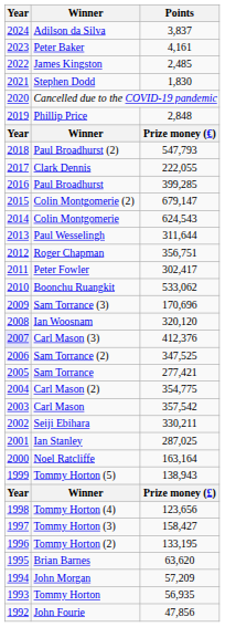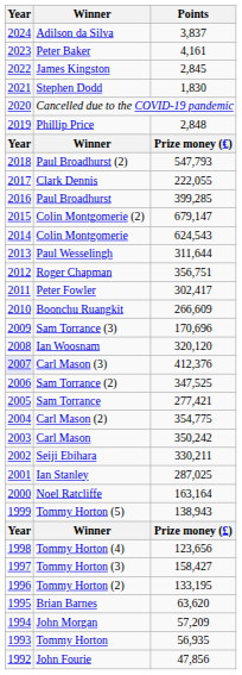 <table class="wikitable">
 <tr>
 <th>Year</th>
 <th>Winner</th>
 <th>Points</th>
 </tr>
 <tr>
 <td><a href='#'>2024</a></td>
 <td> <a href='#'>Adilson da Silva</a></td>
 <td align=center>3,837</td>
 </tr>
 <tr>
 <td><a href='#'>2023</a></td>
 <td> <a href='#'>Peter Baker</a></td>
 <td align=center>4,161</td>
 </tr>
 <tr>
 <td><a href='#'>2022</a></td>
 <td> <a href='#'>James Kingston</a></td>
-<td align=center>2,485</td>
+<td align=center>2,845</td>
 </tr>
 <tr>
 <td><a href='#'>2021</a></td>
 <td> <a href='#'>Stephen Dodd</a></td>
 <td align=center>1,830</td>
 </tr>
 <tr>
 <td><a href='#'>2020</a></td>
 <td colspan=2 align=center><em>Cancelled due to the <a href='#'>COVID-19 pandemic</a></em></td>
 </tr>
 <tr>
 <td><a href='#'>2019</a></td>
 <td> <a href='#'>Phillip Price</a></td>
 <td align=center>2,848</td>
 </tr>
 <tr>
 <th>Year</th>
 <th>Winner</th>
 <th>Prize money (<a href='#'>€</a>)</th>
 </tr>
 <tr>
 <td><a href='#'>2018</a></td>
 <td> <a href='#'>Paul Broadhurst</a> (2)</td>
 <td align=center>547,793</td>
 </tr>
 <tr>
 <td><a href='#'>2017</a></td>
 <td> <a href='#'>Clark Dennis</a></td>
 <td align=center>222,055</td>
 </tr>
 <tr>
 <td><a href='#'>2016</a></td>
 <td> <a href='#'>Paul Broadhurst</a></td>
 <td align=center>399,285</td>
 </tr>
 <tr>
 <td><a href='#'>2015</a></td>
 <td> <a href='#'>Colin Montgomerie</a> (2)</td>
 <td align=center>679,147</td>
 </tr>
 <tr>
 <td><a href='#'>2014</a></td>
 <td> <a href='#'>Colin Montgomerie</a></td>
 <td align=center>624,543</td>
 </tr>
 <tr>
 <td><a href='#'>2013</a></td>
 <td> <a href='#'>Paul Wesselingh</a></td>
 <td align=center>311,644</td>
 </tr>
 <tr>
 <td><a href='#'>2012</a></td>
 <td> <a href='#'>Roger Chapman</a></td>
 <td align=center>356,751</td>
 </tr>
 <tr>
 <td><a href='#'>2011</a></td>
 <td> <a href='#'>Peter Fowler</a></td>
 <td align=center>302,417</td>
 </tr>
 <tr>
 <td><a href='#'>2010</a></td>
 <td> <a href='#'>Boonchu Ruangkit</a></td>
-<td align=center>533,062</td>
+<td align=center>266,609</td>
 </tr>
 <tr>
 <td><a href='#'>2009</a></td>
 <td> <a href='#'>Sam Torrance</a> (3)</td>
 <td align=center>170,696</td>
 </tr>
 <tr>
 <td><a href='#'>2008</a></td>
 <td> <a href='#'>Ian Woosnam</a></td>
 <td align=center>320,120</td>
 </tr>
 <tr>
 <td style="background: lavender;"><a href='#'>2007</a></td>
 <td> <a href='#'>Carl Mason</a> (3)</td>
 <td align=center>412,376</td>
 </tr>
 <tr>
 <td><a href='#'>2006</a></td>
 <td> <a href='#'>Sam Torrance</a> (2)</td>
 <td align=center>347,525</td>
 </tr>
 <tr>
 <td><a href='#'>2005</a></td>
 <td> <a href='#'>Sam Torrance</a></td>
 <td align=center>277,421</td>
 </tr>
 <tr>
 <td><a href='#'>2004</a></td>
 <td> <a href='#'>Carl Mason</a> (2)</td>
 <td align=center>354,775</td>
 </tr>
 <tr>
 <td><a href='#'>2003</a></td>
 <td> <a href='#'>Carl Mason</a></td>
-<td align=center>357,542</td>
+<td align=center>350,242</td>
 </tr>
 <tr>
 <td><a href='#'>2002</a></td>
 <td> <a href='#'>Seiji Ebihara</a></td>
 <td align=center>330,211</td>
 </tr>
 <tr>
 <td><a href='#'>2001</a></td>
 <td> <a href='#'>Ian Stanley</a></td>
 <td align=center>287,025</td>
 </tr>
 <tr>
 <td><a href='#'>2000</a></td>
 <td> <a href='#'>Noel Ratcliffe</a></td>
 <td align=center>163,164</td>
 </tr>
 <tr>
 <td><a href='#'>1999</a></td>
 <td> <a href='#'>Tommy Horton</a> (5)</td>
 <td align=center>138,943</td>
 </tr>
 <tr>
 <th>Year</th>
 <th>Winner</th>
 <th>Prize money (<a href='#'>£</a>)</th>
 </tr>
 <tr>
 <td><a href='#'>1998</a></td>
 <td> <a href='#'>Tommy Horton</a> (4)</td>
 <td align=center>123,656</td>
 </tr>
 <tr>
 <td><a href='#'>1997</a></td>
 <td> <a href='#'>Tommy Horton</a> (3)</td>
 <td align=center>158,427</td>
 </tr>
 <tr>
 <td><a href='#'>1996</a></td>
 <td> <a href='#'>Tommy Horton</a> (2)</td>
 <td align=center>133,195</td>
 </tr>
 <tr>
 <td><a href='#'>1995</a></td>
 <td> <a href='#'>Brian Barnes</a></td>
 <td align=center>63,620</td>
 </tr>
 <tr>
 <td><a href='#'>1994</a></td>
 <td> <a href='#'>John Morgan</a></td>
 <td align=center>57,209</td>
 </tr>
 <tr>
 <td><a href='#'>1993</a></td>
 <td> <a href='#'>Tommy Horton</a></td>
 <td align=center>56,935</td>
 </tr>
 <tr>
 <td><a href='#'>1992</a></td>
 <td> <a href='#'>John Fourie</a></td>
 <td align=center>47,856</td>
 </tr>
 </table>
